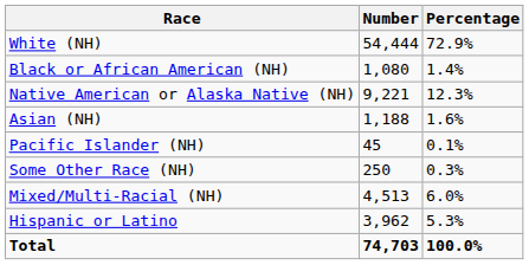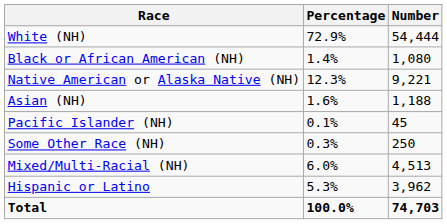 <table class="wikitable">
 <tr>
 <th>Race</th>
+<th>Percentage</th>
 <th>Number</th>
-<th>Percentage</th>
 </tr>
 <tr>
 <td><a href='#'>White</a> (NH)</td>
+<td>72.9%</td>
 <td>54,444</td>
-<td>72.9%</td>
 </tr>
 <tr>
 <td><a href='#'>Black or African American</a> (NH)</td>
+<td>1.4%</td>
 <td>1,080</td>
-<td>1.4%</td>
 </tr>
 <tr>
 <td><a href='#'>Native American</a> or <a href='#'>Alaska Native</a> (NH)</td>
+<td>12.3%</td>
 <td>9,221</td>
-<td>12.3%</td>
 </tr>
 <tr>
 <td><a href='#'>Asian</a> (NH)</td>
+<td>1.6%</td>
 <td>1,188</td>
-<td>1.6%</td>
 </tr>
 <tr>
 <td><a href='#'>Pacific Islander</a> (NH)</td>
+<td>0.1%</td>
 <td>45</td>
-<td>0.1%</td>
 </tr>
 <tr>
 <td><a href='#'>Some Other Race</a> (NH)</td>
+<td>0.3%</td>
 <td>250</td>
-<td>0.3%</td>
 </tr>
 <tr>
 <td><a href='#'>Mixed/Multi-Racial</a> (NH)</td>
+<td>6.0%</td>
 <td>4,513</td>
-<td>6.0%</td>
 </tr>
 <tr>
 <td><a href='#'>Hispanic or Latino</a></td>
+<td>5.3%</td>
 <td>3,962</td>
-<td>5.3%</td>
 </tr>
 <tr>
 <td><strong>Total</strong></td>
+<td><strong>100.0%</strong></td>
 <td><strong>74,703</strong></td>
-<td><strong>100.0%</strong></td>
 </tr>
 </table>
